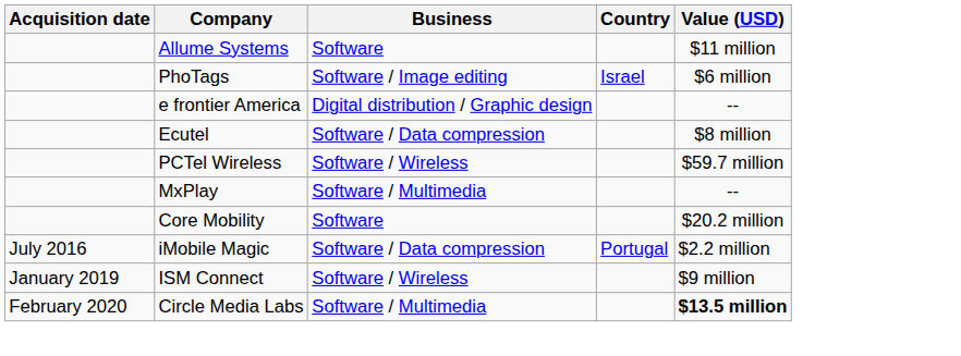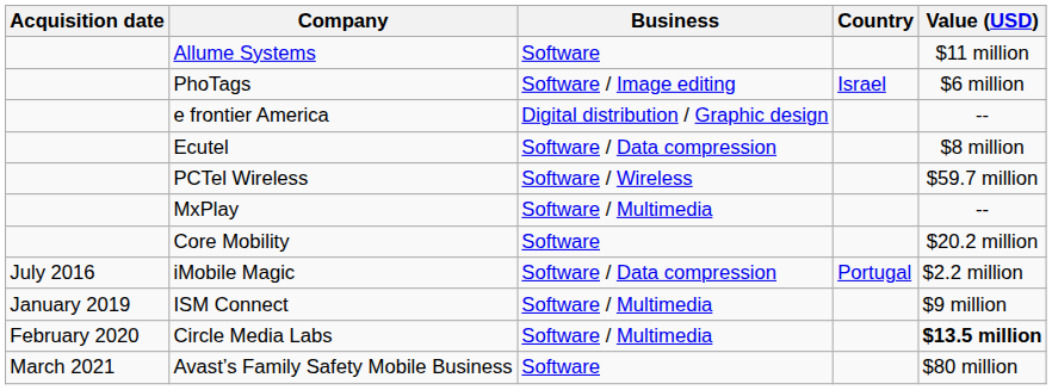 <table class="wikitable sortable">
 <tr>
 <th>Acquisition date</th>
 <th>Company</th>
 <th>Business</th>
 <th>Country</th>
 <th>Value (<a href='#'>USD</a>)</th>
 </tr>
 <tr>
 <td></td>
 <td><a href='#'>Allume Systems</a></td>
 <td><a href='#'>Software</a></td>
 <td></td>
 <td align="center">$11 million</td>
 </tr>
 <tr>
 <td></td>
 <td>PhoTags</td>
 <td><a href='#'>Software</a> / <a href='#'>Image editing</a></td>
 <td> <a href='#'>Israel</a></td>
 <td align="center">$6 million</td>
 </tr>
 <tr>
 <td></td>
 <td>e frontier America</td>
 <td><a href='#'>Digital distribution</a> / <a href='#'>Graphic design</a></td>
 <td></td>
 <td align="center">--</td>
 </tr>
 <tr>
 <td></td>
 <td>Ecutel</td>
 <td><a href='#'>Software</a> / <a href='#'>Data compression</a></td>
 <td></td>
 <td align="center">$8 million</td>
 </tr>
 <tr>
 <td></td>
 <td>PCTel Wireless</td>
 <td><a href='#'>Software</a> / <a href='#'>Wireless</a></td>
 <td></td>
 <td align="center">$59.7 million</td>
 </tr>
 <tr>
 <td></td>
 <td>MxPlay</td>
 <td><a href='#'>Software</a> / <a href='#'>Multimedia</a></td>
 <td></td>
 <td align="center">--</td>
 </tr>
 <tr>
 <td></td>
 <td>Core Mobility</td>
 <td><a href='#'>Software</a></td>
 <td></td>
 <td align="center">$20.2 million</td>
 </tr>
 <tr>
 <td>July 2016</td>
 <td>iMobile Magic</td>
 <td><a href='#'>Software</a> / <a href='#'>Data compression</a></td>
 <td> <a href='#'>Portugal</a></td>
 <td>$2.2 million</td>
 </tr>
 <tr>
 <td>January 2019</td>
 <td>ISM Connect</td>
-<td><a href='#'>Software</a> / <a href='#'>Wireless</a></td>
+<td><a href='#'>Software</a> / <a href='#'>Multimedia</a></td>
 <td></td>
 <td>$9 million</td>
 </tr>
 <tr>
 <td>February 2020</td>
 <td>Circle Media Labs</td>
 <td><a href='#'>Software</a> / <a href='#'>Multimedia</a></td>
 <td></td>
 <td><strong>$13.5 million</strong></td>
 </tr>
+<tr>
+<td>March 2021</td>
+<td>Avast’s Family Safety Mobile Business</td>
+<td><a href='#'>Software</a></td>
+<td></td>
+<td>$80 million</td>
+</tr>
 </table>
